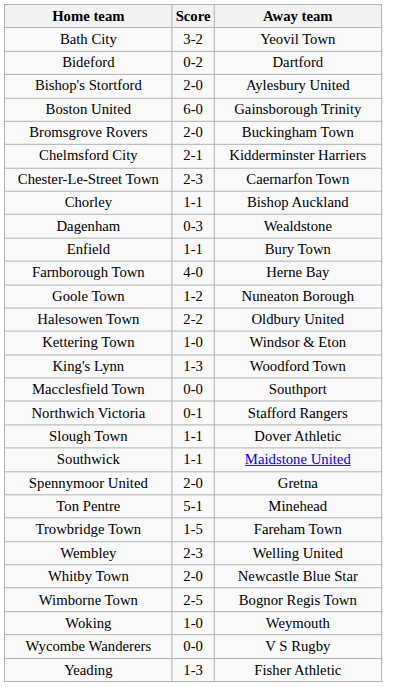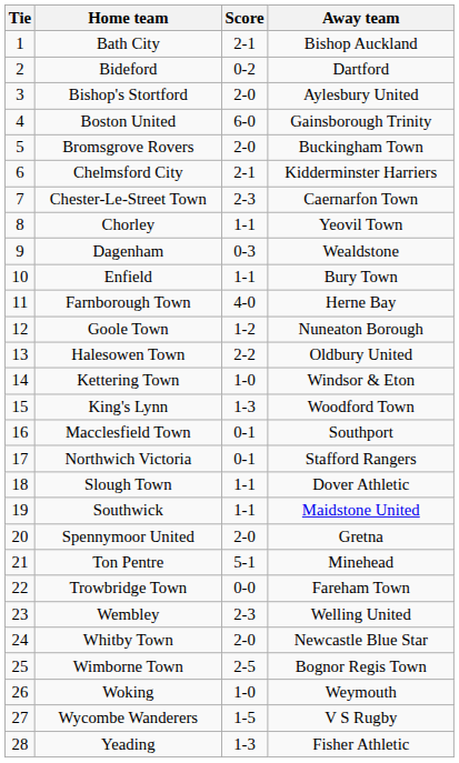 <table class="wikitable" style="text-align:center;">
 <tr>
+<th width=20>Tie</th>
 <th width=175>Home team</th>
 <th width=20>Score</th>
 <th width=175>Away team</th>
 </tr>
 <tr>
+<td>1</td>
 <td>Bath City</td>
-<td>3-2</td>
-<td>Yeovil Town</td>
+<td>2-1</td>
+<td>Bishop Auckland</td>
 </tr>
 <tr>
+<td>2</td>
 <td>Bideford</td>
 <td>0-2</td>
 <td>Dartford</td>
 </tr>
 <tr>
+<td>3</td>
 <td>Bishop's Stortford</td>
 <td>2-0</td>
 <td>Aylesbury United</td>
 </tr>
 <tr>
+<td>4</td>
 <td>Boston United</td>
 <td>6-0</td>
 <td>Gainsborough Trinity</td>
 </tr>
 <tr>
+<td>5</td>
 <td>Bromsgrove Rovers</td>
 <td>2-0</td>
 <td>Buckingham Town</td>
 </tr>
 <tr>
+<td>6</td>
 <td>Chelmsford City</td>
 <td>2-1</td>
 <td>Kidderminster Harriers</td>
 </tr>
 <tr>
+<td>7</td>
 <td>Chester-Le-Street Town</td>
 <td>2-3</td>
 <td>Caernarfon Town</td>
 </tr>
 <tr>
+<td>8</td>
 <td>Chorley</td>
 <td>1-1</td>
-<td>Bishop Auckland</td>
+<td>Yeovil Town</td>
 </tr>
 <tr>
+<td>9</td>
 <td>Dagenham</td>
 <td>0-3</td>
 <td>Wealdstone</td>
 </tr>
 <tr>
+<td>10</td>
 <td>Enfield</td>
 <td>1-1</td>
 <td>Bury Town</td>
 </tr>
 <tr>
+<td>11</td>
 <td>Farnborough Town</td>
 <td>4-0</td>
 <td>Herne Bay</td>
 </tr>
 <tr>
+<td>12</td>
 <td>Goole Town</td>
 <td>1-2</td>
 <td>Nuneaton Borough</td>
 </tr>
 <tr>
+<td>13</td>
 <td>Halesowen Town</td>
 <td>2-2</td>
 <td>Oldbury United</td>
 </tr>
 <tr>
+<td>14</td>
 <td>Kettering Town</td>
 <td>1-0</td>
 <td>Windsor & Eton</td>
 </tr>
 <tr>
+<td>15</td>
 <td>King's Lynn</td>
 <td>1-3</td>
 <td>Woodford Town</td>
 </tr>
 <tr>
+<td>16</td>
 <td>Macclesfield Town</td>
-<td>0-0</td>
+<td>0-1</td>
 <td>Southport</td>
 </tr>
 <tr>
+<td>17</td>
 <td>Northwich Victoria</td>
 <td>0-1</td>
 <td>Stafford Rangers</td>
 </tr>
 <tr>
+<td>18</td>
 <td>Slough Town</td>
 <td>1-1</td>
 <td>Dover Athletic</td>
 </tr>
 <tr>
+<td>19</td>
 <td>Southwick</td>
 <td>1-1</td>
 <td><a href='#'>Maidstone United</a></td>
 </tr>
 <tr>
+<td>20</td>
 <td>Spennymoor United</td>
 <td>2-0</td>
 <td>Gretna</td>
 </tr>
 <tr>
+<td>21</td>
 <td>Ton Pentre</td>
 <td>5-1</td>
 <td>Minehead</td>
 </tr>
 <tr>
+<td>22</td>
 <td>Trowbridge Town</td>
-<td>1-5</td>
+<td>0-0</td>
 <td>Fareham Town</td>
 </tr>
 <tr>
+<td>23</td>
 <td>Wembley</td>
 <td>2-3</td>
 <td>Welling United</td>
 </tr>
 <tr>
+<td>24</td>
 <td>Whitby Town</td>
 <td>2-0</td>
 <td>Newcastle Blue Star</td>
 </tr>
 <tr>
+<td>25</td>
 <td>Wimborne Town</td>
 <td>2-5</td>
 <td>Bognor Regis Town</td>
 </tr>
 <tr>
+<td>26</td>
 <td>Woking</td>
 <td>1-0</td>
 <td>Weymouth</td>
 </tr>
 <tr>
+<td>27</td>
 <td>Wycombe Wanderers</td>
-<td>0-0</td>
+<td>1-5</td>
 <td>V S Rugby</td>
 </tr>
 <tr>
+<td>28</td>
 <td>Yeading</td>
 <td>1-3</td>
 <td>Fisher Athletic</td>
 </tr>
 </table>
